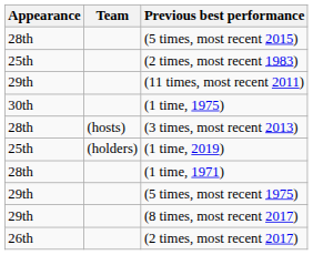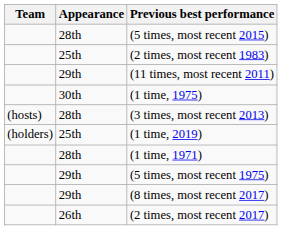 <table class="wikitable sortable" style="text-align: left;">
 <tr>
+<th>Team</th>
 <th data-sortype="number">Appearance</th>
-<th>Team</th>
 <th>Previous best performance</th>
 </tr>
 <tr>
+<td></td>
 <td>28th</td>
-<td></td>
 <td> (5 times, most recent <a href='#'>2015</a>)</td>
 </tr>
 <tr>
+<td></td>
 <td>25th</td>
-<td></td>
 <td> (2 times, most recent <a href='#'>1983</a>)</td>
 </tr>
 <tr>
+<td></td>
 <td>29th</td>
-<td></td>
 <td> (11 times, most recent <a href='#'>2011</a>)</td>
 </tr>
 <tr>
+<td></td>
 <td>30th</td>
-<td></td>
 <td> (1 time, <a href='#'>1975</a>)</td>
 </tr>
 <tr>
+<td> (hosts)</td>
 <td>28th</td>
-<td> (hosts)</td>
 <td> (3 times, most recent <a href='#'>2013</a>)</td>
 </tr>
 <tr>
+<td> (holders)</td>
 <td>25th</td>
-<td> (holders)</td>
 <td> (1 time, <a href='#'>2019</a>)</td>
 </tr>
 <tr>
+<td></td>
 <td>28th</td>
-<td></td>
 <td> (1 time, <a href='#'>1971</a>)</td>
 </tr>
 <tr>
+<td></td>
 <td>29th</td>
-<td></td>
 <td> (5 times, most recent <a href='#'>1975</a>)</td>
 </tr>
 <tr>
+<td></td>
 <td>29th</td>
-<td></td>
 <td> (8 times, most recent <a href='#'>2017</a>)</td>
 </tr>
 <tr>
+<td></td>
 <td>26th</td>
-<td></td>
 <td> (2 times, most recent <a href='#'>2017</a>)</td>
 </tr>
 </table>
